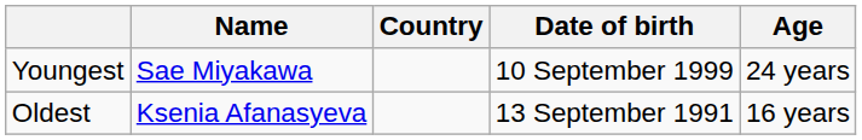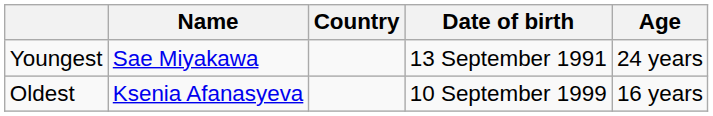 <table class="wikitable">
 <tr>
 <th></th>
 <th>Name</th>
 <th>Country</th>
 <th>Date of birth</th>
 <th>Age</th>
 </tr>
 <tr>
 <td>Youngest</td>
 <td><a href='#'>Sae Miyakawa</a></td>
 <td></td>
-<td>10 September 1999</td>
+<td>13 September 1991</td>
 <td>24 years</td>
 </tr>
 <tr>
 <td>Oldest</td>
 <td><a href='#'>Ksenia Afanasyeva</a></td>
 <td></td>
-<td>13 September 1991</td>
+<td>10 September 1999</td>
 <td>16 years</td>
 </tr>
 </table>
